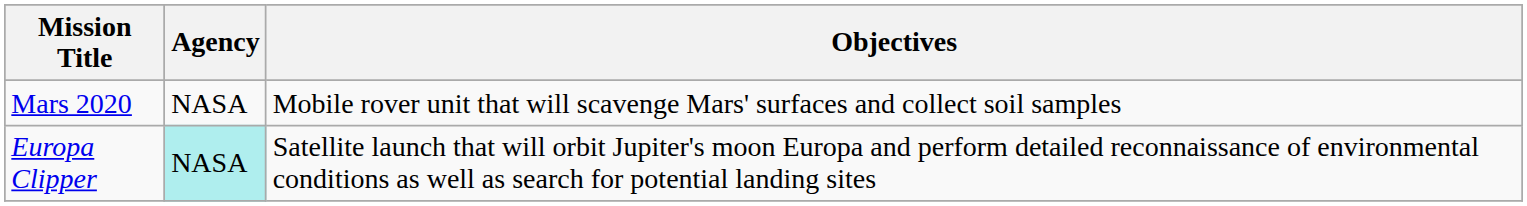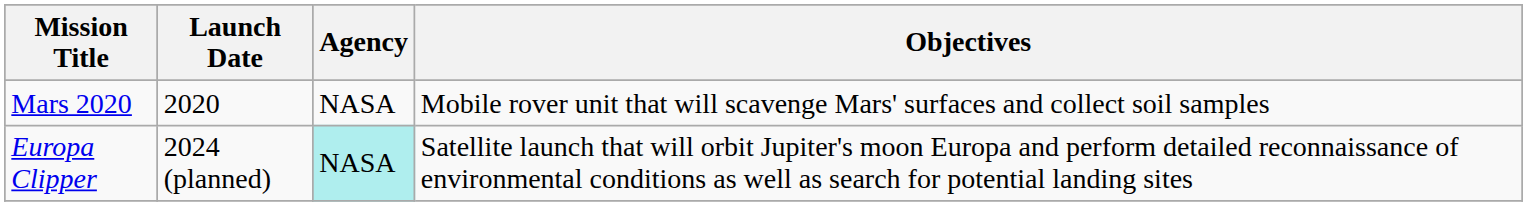 <table class="wikitable">
 <tr>
 <th>Mission Title</th>
+<th>Launch Date</th>
 <th>Agency</th>
 <th>Objectives</th>
 </tr>
 <tr>
 <td><a href='#'>Mars 2020</a></td>
+<td>2020</td>
 <td>NASA</td>
 <td>Mobile rover unit that will scavenge Mars' surfaces and collect soil samples </td>
 </tr>
 <tr>
 <td><em><a href='#'>Europa Clipper</a></em></td>
+<td>2024 (planned)</td>
 <td style="background: paleturquoise;">NASA</td>
 <td>Satellite launch that will orbit Jupiter's moon Europa and perform detailed reconnaissance of environmental conditions as well as search for potential landing sites </td>
 </tr>
 </table>
